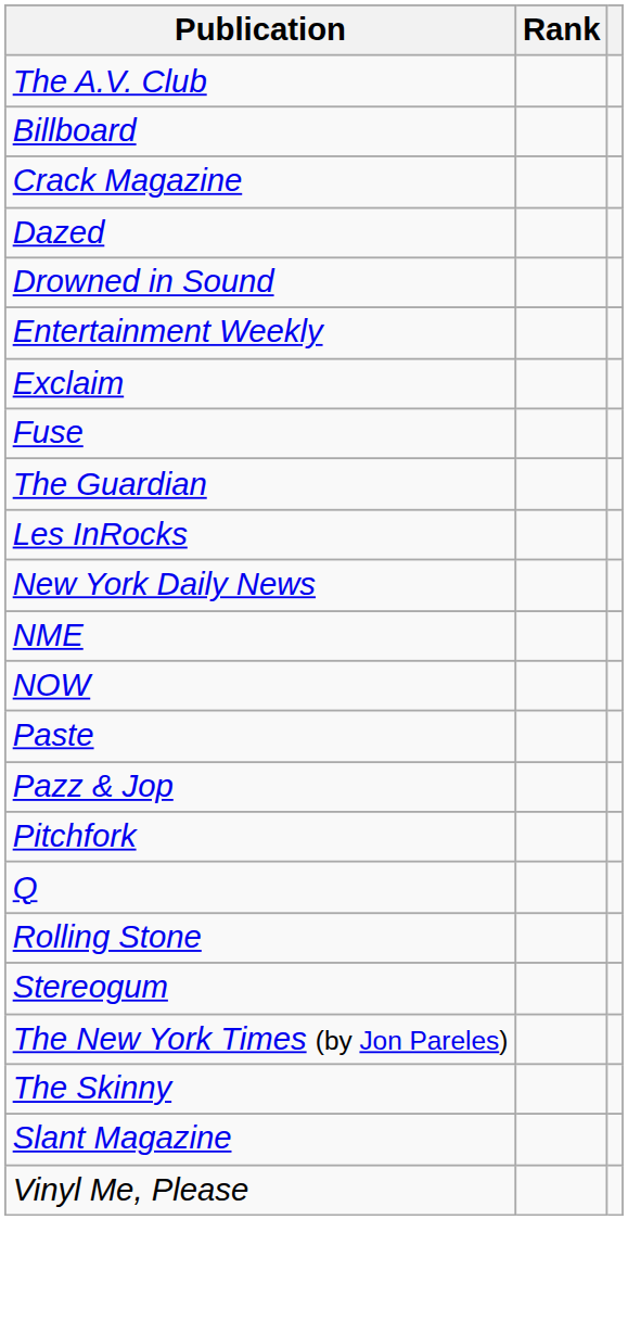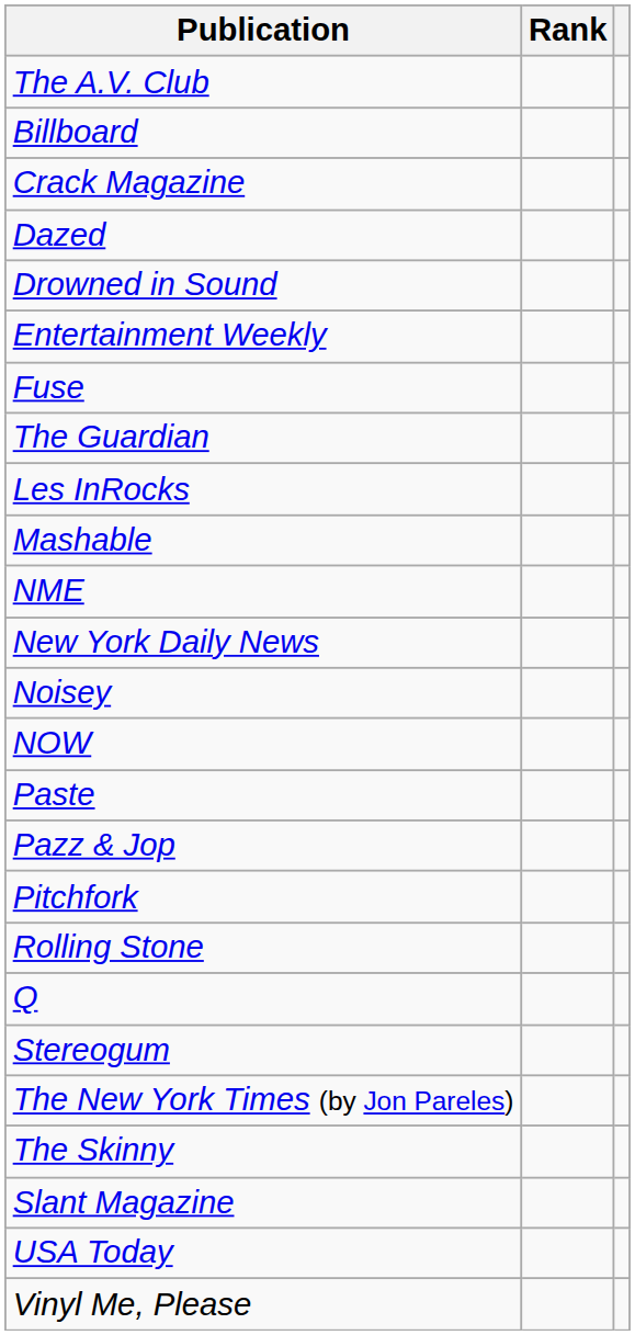 <table class="sortable wikitable">
 <tr>
 <th>Publication</th>
 <th>Rank</th>
 <th class="unsortable"></th>
 </tr>
 <tr>
 <td><em><a href='#'>The A.V. Club</a></em></td>
 <td></td>
 <td></td>
 </tr>
 <tr>
 <td><em><a href='#'>Billboard</a></em></td>
 <td></td>
 <td></td>
 </tr>
 <tr>
 <td><em><a href='#'>Crack Magazine</a></em></td>
 <td></td>
 <td></td>
 </tr>
 <tr>
 <td><em><a href='#'>Dazed</a></em></td>
 <td></td>
 <td></td>
 </tr>
 <tr>
 <td><em><a href='#'>Drowned in Sound</a></em></td>
 <td></td>
 <td></td>
 </tr>
 <tr>
 <td><em><a href='#'>Entertainment Weekly</a></em></td>
 <td></td>
 <td></td>
 </tr>
 <tr>
-<td><em><a href='#'>Exclaim</a></em></td>
-<td></td>
-<td></td>
-</tr>
-<tr>
 <td><em><a href='#'>Fuse</a></em></td>
 <td></td>
 <td></td>
 </tr>
 <tr>
 <td><em><a href='#'>The Guardian</a></em></td>
 <td></td>
 <td></td>
 </tr>
 <tr>
 <td><em><a href='#'>Les InRocks</a></em></td>
 <td></td>
 <td></td>
 </tr>
 <tr>
+<td><em><a href='#'>Mashable</a></em></td>
+<td></td>
+<td></td>
+</tr>
+<tr>
+<td><em><a href='#'>NME</a></em></td>
+<td></td>
+<td></td>
+</tr>
+<tr>
 <td><em><a href='#'>New York Daily News</a></em></td>
 <td></td>
 <td></td>
 </tr>
 <tr>
-<td><em><a href='#'>NME</a></em></td>
+<td><em><a href='#'>Noisey</a></em></td>
 <td></td>
 <td></td>
 </tr>
 <tr>
 <td><em><a href='#'>NOW</a></em></td>
 <td></td>
 <td></td>
 </tr>
 <tr>
 <td><em><a href='#'>Paste</a></em></td>
 <td></td>
 <td></td>
 </tr>
 <tr>
 <td><em><a href='#'>Pazz & Jop</a></em></td>
 <td></td>
 <td></td>
 </tr>
 <tr>
 <td><em><a href='#'>Pitchfork</a></em></td>
 <td></td>
 <td></td>
 </tr>
 <tr>
-<td><em><a href='#'>Q</a></em></td>
+<td><em><a href='#'>Rolling Stone</a></em></td>
 <td></td>
 <td></td>
 </tr>
 <tr>
-<td><em><a href='#'>Rolling Stone</a></em></td>
+<td><em><a href='#'>Q</a></em></td>
 <td></td>
 <td></td>
 </tr>
 <tr>
 <td><em><a href='#'>Stereogum</a></em></td>
 <td></td>
 <td></td>
 </tr>
 <tr>
 <td><em><a href='#'>The New York Times</a></em> <small>(by <a href='#'>Jon Pareles</a>)</small></td>
 <td></td>
 <td></td>
 </tr>
 <tr>
 <td><em><a href='#'>The Skinny</a></em></td>
 <td></td>
 <td></td>
 </tr>
 <tr>
 <td><em><a href='#'>Slant Magazine</a></em></td>
 <td></td>
 <td></td>
 </tr>
 <tr>
+<td><em><a href='#'>USA Today</a></em></td>
+<td></td>
+<td></td>
+</tr>
+<tr>
 <td><em>Vinyl Me, Please</em></td>
 <td></td>
 <td></td>
 </tr>
 </table>
